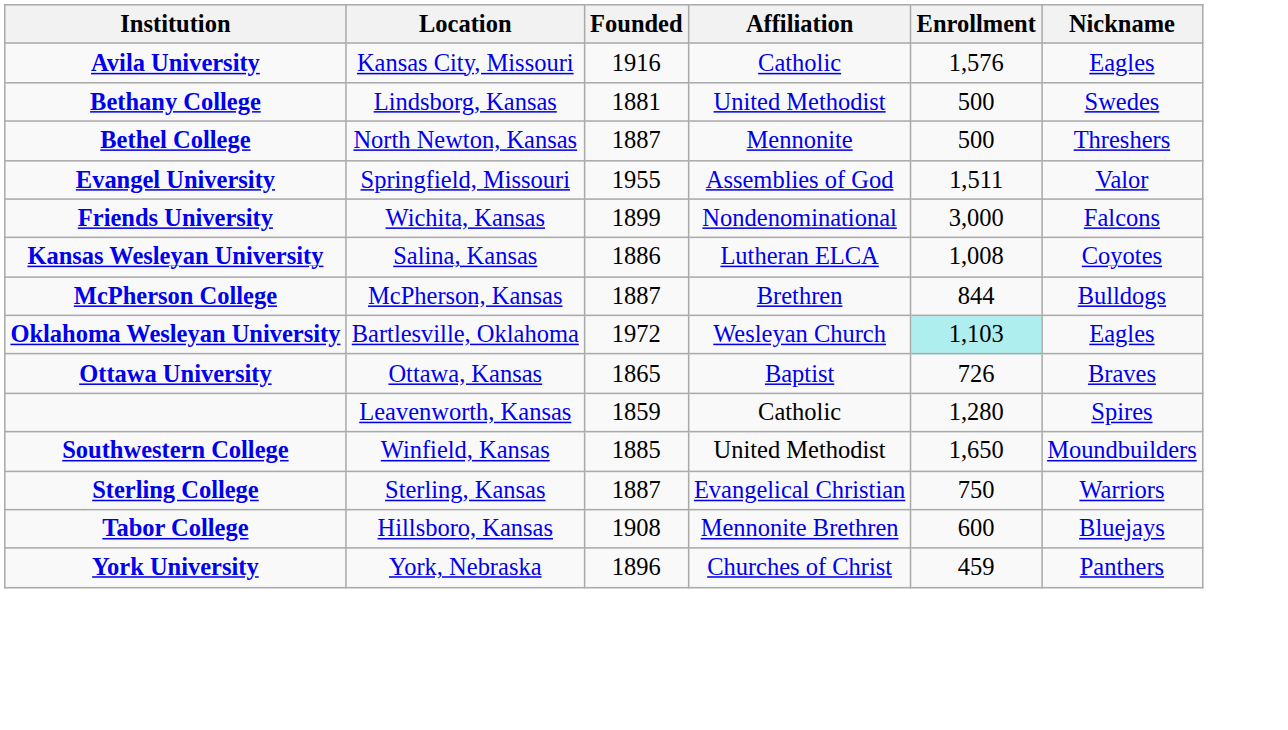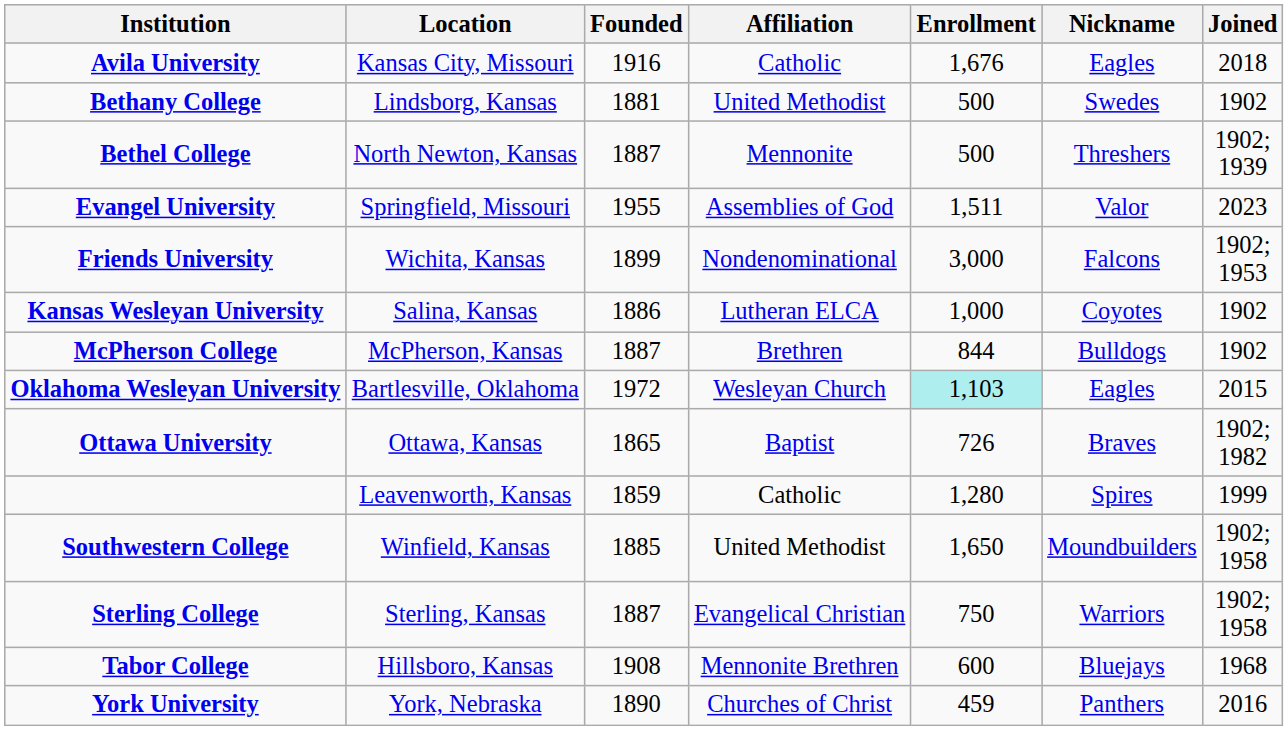 <table class="wikitable sortable" style="text-align:center">
 <tr>
 <th>Institution</th>
 <th>Location</th>
 <th>Founded</th>
 <th>Affiliation</th>
 <th>Enrollment</th>
 <th>Nickname</th>
+<th>Joined</th>
 </tr>
 <tr>
 <td><strong><a href='#'>Avila University</a></strong></td>
 <td><a href='#'>Kansas City, Missouri</a></td>
 <td>1916</td>
 <td><a href='#'>Catholic</a><br></td>
-<td>1,576</td>
+<td>1,676</td>
 <td><a href='#'>Eagles</a></td>
+<td>2018</td>
 </tr>
 <tr>
 <td><strong><a href='#'>Bethany College</a></strong></td>
 <td><a href='#'>Lindsborg, Kansas</a></td>
 <td>1881</td>
 <td><a href='#'>United Methodist</a></td>
 <td>500</td>
 <td><a href='#'>Swedes</a></td>
+<td>1902</td>
 </tr>
 <tr>
 <td><strong><a href='#'>Bethel College</a></strong></td>
 <td><a href='#'>North Newton, Kansas</a></td>
 <td>1887</td>
 <td><a href='#'>Mennonite</a></td>
 <td>500</td>
 <td><a href='#'>Threshers</a></td>
+<td>1902;<br>1939</td>
 </tr>
 <tr>
 <td><strong><a href='#'>Evangel University</a></strong></td>
 <td><a href='#'>Springfield, Missouri</a></td>
 <td>1955</td>
 <td><a href='#'>Assemblies of God</a></td>
 <td>1,511</td>
 <td><a href='#'>Valor</a></td>
+<td>2023</td>
 </tr>
 <tr>
 <td><strong><a href='#'>Friends University</a></strong></td>
 <td><a href='#'>Wichita, Kansas</a></td>
 <td>1899</td>
 <td><a href='#'>Nondenominational</a></td>
 <td>3,000</td>
 <td><a href='#'>Falcons</a></td>
+<td>1902;<br>1953</td>
 </tr>
 <tr>
 <td><strong><a href='#'>Kansas Wesleyan University</a></strong></td>
 <td><a href='#'>Salina, Kansas</a></td>
 <td>1886</td>
 <td><a href='#'>Lutheran ELCA</a></td>
-<td>1,008</td>
+<td>1,000</td>
 <td><a href='#'>Coyotes</a></td>
+<td>1902</td>
 </tr>
 <tr>
 <td><strong><a href='#'>McPherson College</a></strong></td>
 <td><a href='#'>McPherson, Kansas</a></td>
 <td>1887</td>
 <td><a href='#'>Brethren</a></td>
 <td>844</td>
 <td><a href='#'>Bulldogs</a></td>
+<td>1902</td>
 </tr>
 <tr>
 <td><strong><a href='#'>Oklahoma Wesleyan University</a></strong></td>
 <td><a href='#'>Bartlesville, Oklahoma</a></td>
 <td>1972</td>
 <td><a href='#'>Wesleyan Church</a></td>
 <td style="background: paleturquoise;">1,103</td>
 <td><a href='#'>Eagles</a></td>
+<td>2015</td>
 </tr>
 <tr>
 <td><strong><a href='#'>Ottawa University</a></strong></td>
 <td><a href='#'>Ottawa, Kansas</a></td>
 <td>1865</td>
 <td><a href='#'>Baptist</a></td>
 <td>726</td>
 <td><a href='#'>Braves</a></td>
+<td>1902;<br>1982</td>
 </tr>
 <tr>
 <td></td>
 <td><a href='#'>Leavenworth, Kansas</a></td>
 <td>1859</td>
 <td>Catholic<br></td>
 <td>1,280</td>
 <td><a href='#'>Spires</a></td>
+<td>1999</td>
 </tr>
 <tr>
 <td><strong><a href='#'>Southwestern College</a></strong></td>
 <td><a href='#'>Winfield, Kansas</a></td>
 <td>1885</td>
 <td>United Methodist</td>
 <td>1,650</td>
 <td><a href='#'>Moundbuilders</a></td>
+<td>1902;<br>1958</td>
 </tr>
 <tr>
 <td><strong><a href='#'>Sterling College</a></strong></td>
 <td><a href='#'>Sterling, Kansas</a></td>
 <td>1887</td>
 <td><a href='#'>Evangelical Christian</a></td>
 <td>750</td>
 <td><a href='#'>Warriors</a></td>
+<td>1902;<br>1958</td>
 </tr>
 <tr>
 <td><strong><a href='#'>Tabor College</a></strong></td>
 <td><a href='#'>Hillsboro, Kansas</a></td>
 <td>1908</td>
 <td><a href='#'>Mennonite Brethren</a></td>
 <td>600</td>
 <td><a href='#'>Bluejays</a></td>
+<td>1968</td>
 </tr>
 <tr>
 <td><strong><a href='#'>York University</a></strong></td>
 <td><a href='#'>York, Nebraska</a></td>
-<td>1896</td>
+<td>1890</td>
 <td><a href='#'>Churches of Christ</a></td>
 <td>459</td>
 <td><a href='#'>Panthers</a></td>
+<td>2016</td>
 </tr>
 </table>
